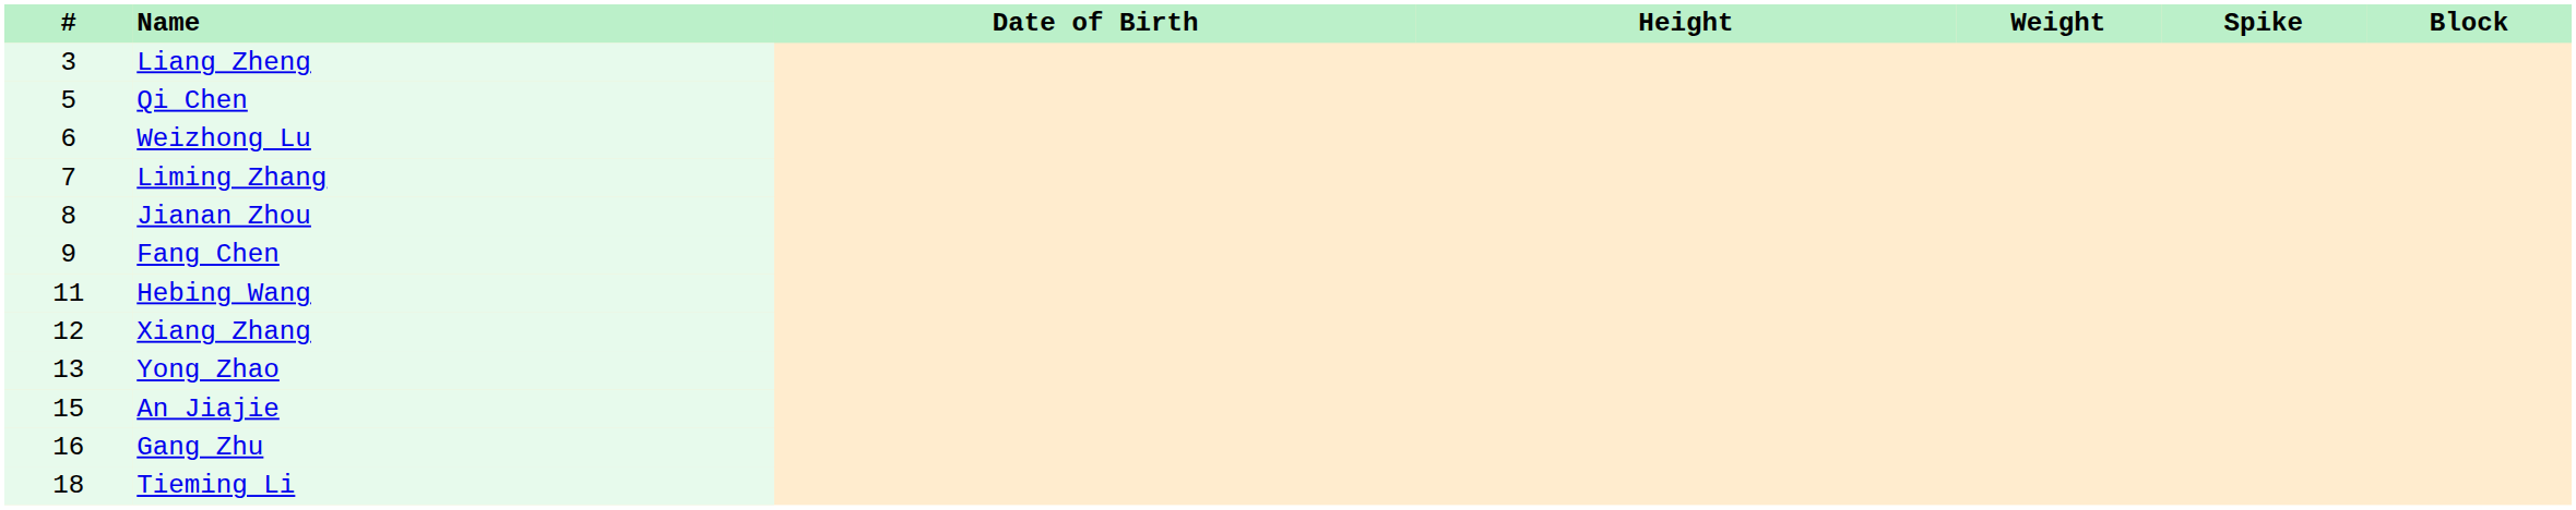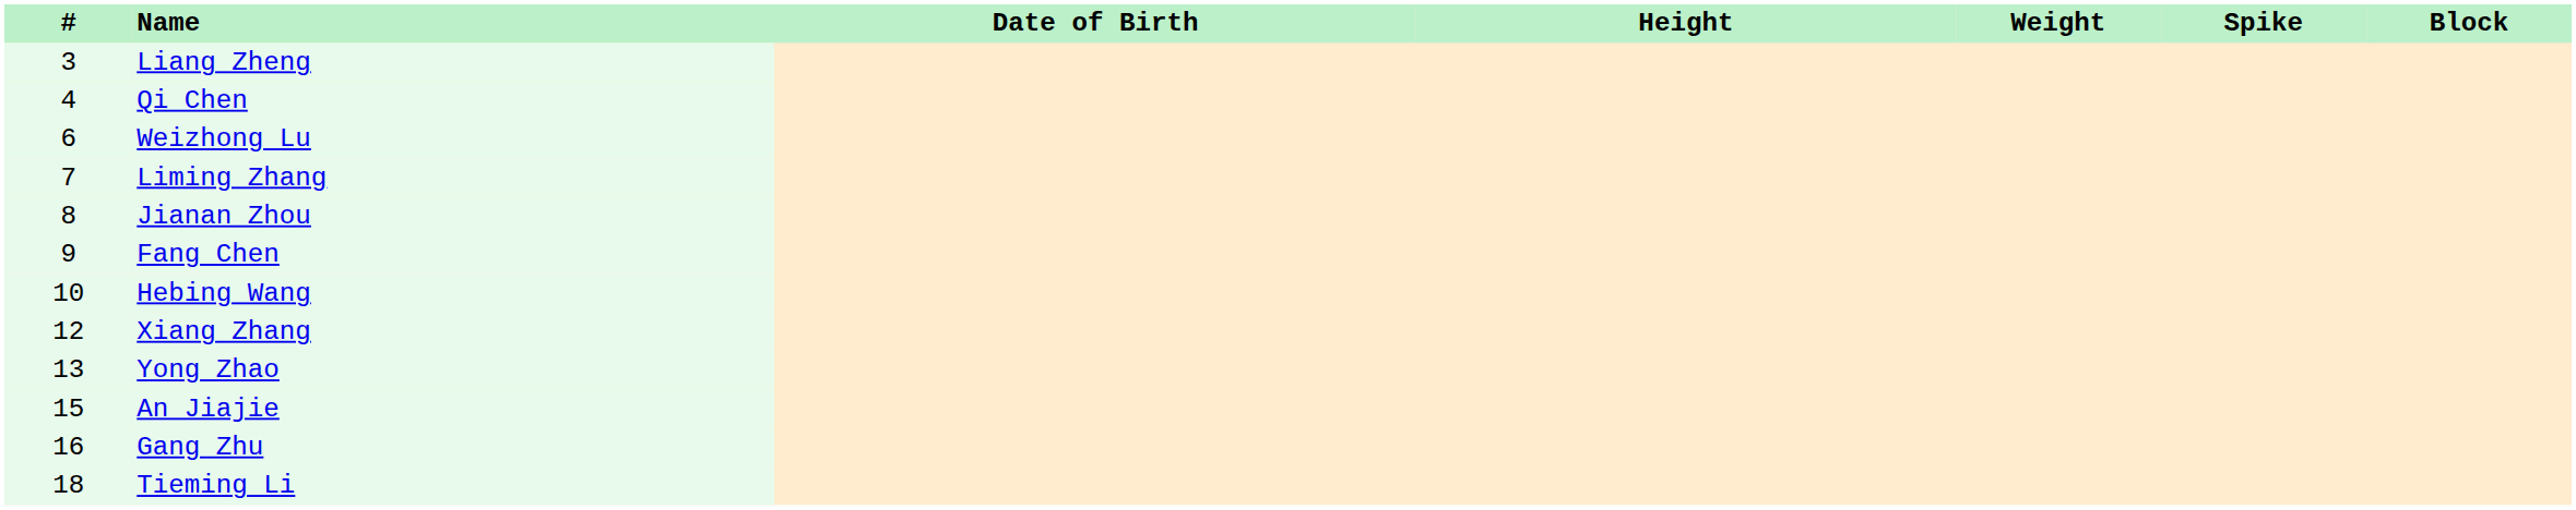 <table border=0 cellpadding=2 cellspacing=0  |- bgcolor=#FFECCE style=text-align:center; font-size:90%; width=100%>
 <tr bgcolor=#BBF0C9>
 <th width=5%>#</th>
 <th width=25% align=left>Name</th>
 <th width=25%>Date of Birth</th>
 <th width=21%>Height</th>
 <th width=8%>Weight</th>
 <th width=8%>Spike</th>
 <th width=8%>Block</th>
 </tr>
 <tr bgcolor=#E7FAEC>
 <td>3</td>
 <td align="left"><a href='#'>Liang Zheng</a></td>
 </tr>
 <tr bgcolor=#E7FAEC>
-<td>5</td>
+<td>4</td>
 <td align="left"><a href='#'>Qi Chen</a></td>
 </tr>
 <tr bgcolor=#E7FAEC>
 <td>6</td>
 <td align="left"><a href='#'>Weizhong Lu</a></td>
 </tr>
 <tr bgcolor=#E7FAEC>
 <td>7</td>
 <td align="left"><a href='#'>Liming Zhang</a></td>
 </tr>
 <tr bgcolor=#E7FAEC>
 <td>8</td>
 <td align="left"><a href='#'>Jianan Zhou</a></td>
 </tr>
 <tr bgcolor=#E7FAEC>
 <td>9</td>
 <td align="left"><a href='#'>Fang Chen</a></td>
 </tr>
 <tr bgcolor=#E7FAEC>
-<td>11</td>
+<td>10</td>
 <td align="left"><a href='#'>Hebing Wang</a></td>
 </tr>
 <tr bgcolor=#E7FAEC>
 <td>12</td>
 <td align="left"><a href='#'>Xiang Zhang</a></td>
 </tr>
 <tr bgcolor=#E7FAEC>
 <td>13</td>
 <td align="left"><a href='#'>Yong Zhao</a></td>
 </tr>
 <tr bgcolor=#E7FAEC>
 <td>15</td>
 <td align="left"><a href='#'>An Jiajie</a></td>
 </tr>
 <tr bgcolor=#E7FAEC>
 <td>16</td>
 <td align="left"><a href='#'>Gang Zhu</a></td>
 </tr>
 <tr bgcolor=#E7FAEC>
 <td>18</td>
 <td align="left"><a href='#'>Tieming Li</a></td>
 </tr>
 </table>
